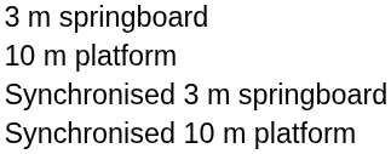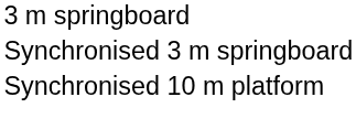 <table>
 <tr>
 <td>3 m springboard</td>
-<td></td>
-<td></td>
-<td></td>
-</tr>
-<tr>
-<td>10 m platform</td>
 <td></td>
 <td></td>
 <td></td>
 </tr>
 <tr>
 <td>Synchronised 3 m springboard</td>
 <td></td>
 <td></td>
 <td></td>
 </tr>
 <tr>
 <td>Synchronised 10 m platform </td>
 <td></td>
 <td></td>
 <td></td>
 </tr>
 </table>
